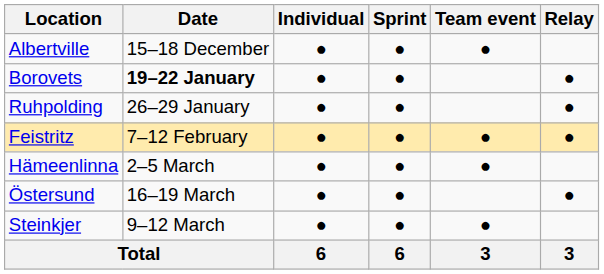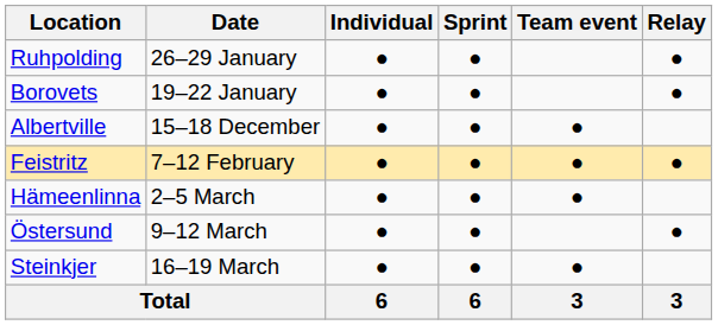 <table class="wikitable" border="1">
 <tr>
 <th>Location</th>
 <th>Date</th>
 <th>Individual</th>
 <th>Sprint</th>
 <th>Team event</th>
 <th>Relay</th>
 </tr>
 <tr align=center>
+<td align=left> <a href='#'>Ruhpolding</a></td>
+<td align=left>26–29 January</td>
+<td>● </td>
+<td>● </td>
+<td></td>
+<td>●</td>
+</tr>
+<tr align=center>
+<td align=left> <a href='#'>Borovets</a></td>
+<td align=left>19–22 January</td>
+<td>● </td>
+<td>● </td>
+<td></td>
+<td>●</td>
+</tr>
+<tr align=center>
 <td align=left> <a href='#'>Albertville</a></td>
 <td align=left>15–18 December</td>
 <td>● </td>
 <td>● </td>
 <td>●</td>
 <td></td>
-</tr>
-<tr align=center>
-<td align=left> <a href='#'>Borovets</a></td>
-<td align=left><strong>19–22 January</strong></td>
-<td>● </td>
-<td>● </td>
-<td></td>
-<td>●</td>
-</tr>
-<tr align=center>
-<td align=left> <a href='#'>Ruhpolding</a></td>
-<td align=left>26–29 January</td>
-<td>● </td>
-<td>● </td>
-<td></td>
-<td>●</td>
 </tr>
 <tr align=center style="background:#FFEBAD">
 <td align=left> <a href='#'>Feistritz</a></td>
 <td align=left>7–12 February</td>
 <td>●</td>
 <td>●</td>
 <td>●</td>
 <td>●</td>
 </tr>
 <tr align=center>
 <td align=left> <a href='#'>Hämeenlinna</a></td>
 <td align=left>2–5 March</td>
 <td>● </td>
 <td>● </td>
 <td>●</td>
 <td></td>
 </tr>
 <tr align=center>
 <td align=left> <a href='#'>Östersund</a></td>
-<td align=left>16–19 March</td>
+<td align=left>9–12 March</td>
 <td>● </td>
 <td>● </td>
 <td></td>
 <td>●</td>
 </tr>
 <tr align=center>
 <td align=left> <a href='#'>Steinkjer</a></td>
-<td align=left>9–12 March</td>
+<td align=left>16–19 March</td>
 <td>● </td>
 <td>● </td>
 <td>●</td>
 <td></td>
 </tr>
 <tr align=center>
 <th colspan="2">Total</th>
 <th>6</th>
 <th>6</th>
 <th>3</th>
 <th>3</th>
 </tr>
 </table>
